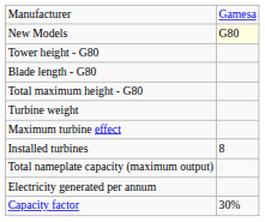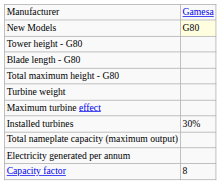 <table class="wikitable" style="margin-right: 1em; font-size: 85%;">
 <tr>
 <td>Manufacturer</td>
 <td><a href='#'>Gamesa</a></td>
 </tr>
 <tr>
 <td>New Models</td>
 <td style="background: lightyellow;">G80</td>
 </tr>
 <tr>
 <td>Tower height - G80</td>
 <td></td>
 </tr>
 <tr>
 <td>Blade length - G80</td>
 <td></td>
 </tr>
 <tr>
 <td>Total maximum height - G80</td>
 <td></td>
 </tr>
 <tr>
 <td>Turbine weight</td>
 <td></td>
 </tr>
 <tr>
 <td>Maximum turbine <a href='#'>effect</a></td>
 <td></td>
 </tr>
 <tr>
 <td>Installed turbines</td>
-<td>8</td>
+<td>30%</td>
 </tr>
 <tr>
 <td>Total nameplate capacity (maximum output)</td>
 <td></td>
 </tr>
 <tr>
 <td>Electricity generated per annum</td>
 <td></td>
 </tr>
 <tr>
 <td><a href='#'>Capacity factor</a></td>
-<td>30%</td>
+<td>8</td>
 </tr>
 </table>
